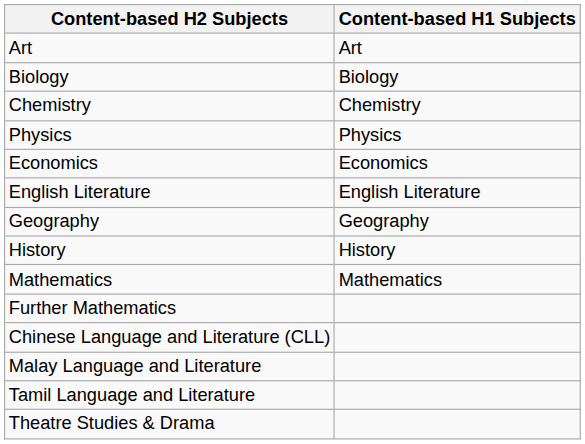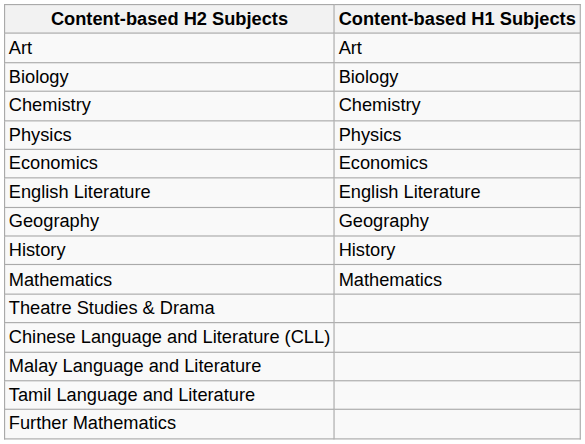 <table class="wikitable">
 <tr>
 <th>Content-based H2 Subjects</th>
 <th>Content-based H1 Subjects</th>
 </tr>
 <tr>
 <td>Art</td>
 <td>Art</td>
 </tr>
 <tr>
 <td>Biology</td>
 <td>Biology</td>
 </tr>
 <tr>
 <td>Chemistry</td>
 <td>Chemistry</td>
 </tr>
 <tr>
 <td>Physics</td>
 <td>Physics</td>
 </tr>
 <tr>
 <td>Economics</td>
 <td>Economics</td>
 </tr>
 <tr>
 <td>English Literature</td>
 <td>English Literature</td>
 </tr>
 <tr>
 <td>Geography</td>
 <td>Geography</td>
 </tr>
 <tr>
 <td>History</td>
 <td>History</td>
 </tr>
 <tr>
 <td>Mathematics</td>
 <td>Mathematics</td>
 </tr>
 <tr>
-<td>Further Mathematics</td>
+<td>Theatre Studies & Drama</td>
 <td></td>
 </tr>
 <tr>
 <td>Chinese Language and Literature (CLL)</td>
 <td></td>
 </tr>
 <tr>
 <td>Malay Language and Literature</td>
 <td></td>
 </tr>
 <tr>
 <td>Tamil Language and Literature</td>
 <td></td>
 </tr>
 <tr>
-<td>Theatre Studies & Drama</td>
+<td>Further Mathematics</td>
 <td></td>
 </tr>
 </table>
